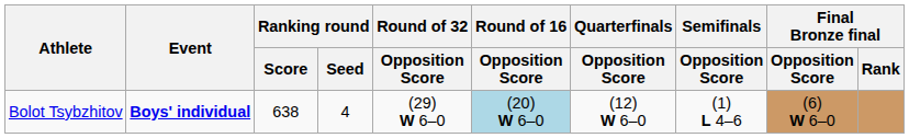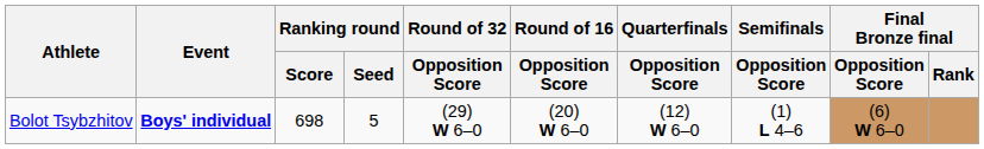 <table class="wikitable" border="1" style="font-size:90%">
 <tr>
 <th rowspan=2>Athlete</th>
 <th rowspan=2>Event</th>
 <th colspan=2>Ranking round</th>
 <th>Round of 32</th>
 <th>Round of 16</th>
 <th>Quarterfinals</th>
 <th>Semifinals</th>
 <th colspan=2>Final<br>Bronze final</th>
 </tr>
 <tr>
 <th>Score</th>
 <th>Seed</th>
 <th>Opposition<br>Score</th>
 <th>Opposition<br>Score</th>
 <th>Opposition<br>Score</th>
 <th>Opposition<br>Score</th>
 <th>Opposition<br>Score</th>
 <th>Rank</th>
 </tr>
 <tr>
 <td><a href='#'>Bolot Tsybzhitov</a></td>
 <td><strong><a href='#'>Boys' individual</a></strong></td>
-<td align=center>638</td>
-<td align=center>4</td>
+<td align=center>698</td>
+<td align=center>5</td>
 <td align=center> (29) <br> <strong>W</strong> 6–0</td>
-<td align=center style="background: lightblue;"> (20) <br> <strong>W</strong> 6–0</td>
+<td align=center> (20) <br> <strong>W</strong> 6–0</td>
 <td align=center> (12) <br> <strong>W</strong> 6–0</td>
 <td align=center> (1) <br> <strong>L</strong> 4–6</td>
 <td align="center" bgcolor=cc9966> (6) <br> <strong>W</strong> 6–0</td>
 <td align="center" bgcolor=cc9966></td>
 </tr>
 </table>
